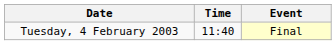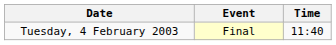 <table class = "wikitable" style="text-align:center;">
 <tr>
 <th width=220>Date</th>
+<th width=100>Event</th>
 <th width=50>Time</th>
-<th width=100>Event</th>
 </tr>
 <tr>
 <td>Tuesday, 4 February 2003</td>
+<td bgcolor=ffffcc>Final</td>
 <td>11:40</td>
-<td bgcolor=ffffcc>Final</td>
 </tr>
 </table>
